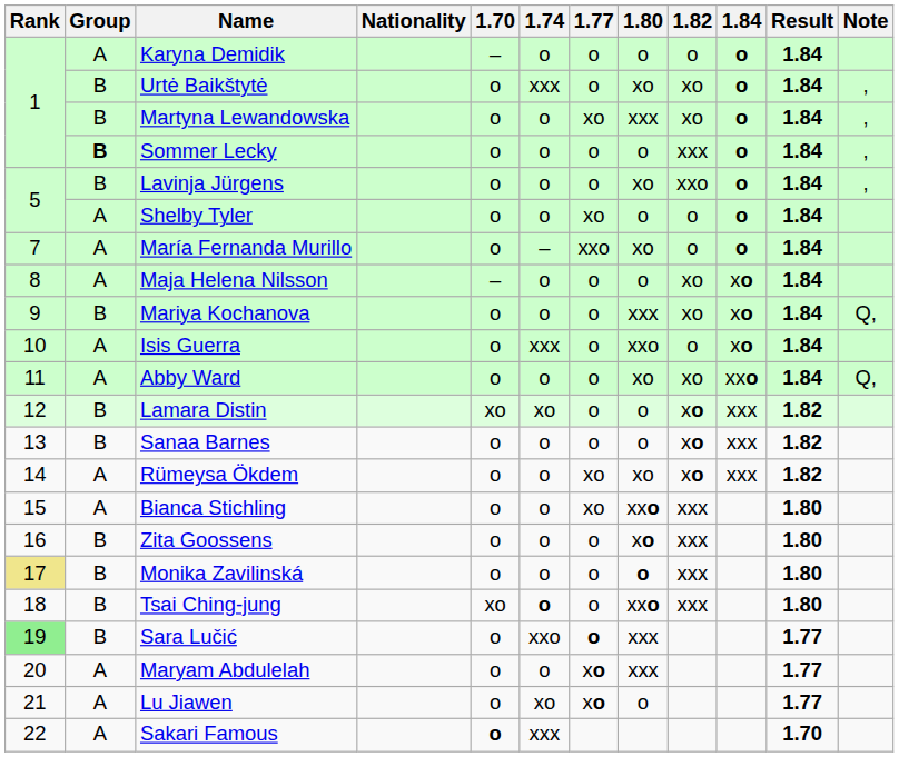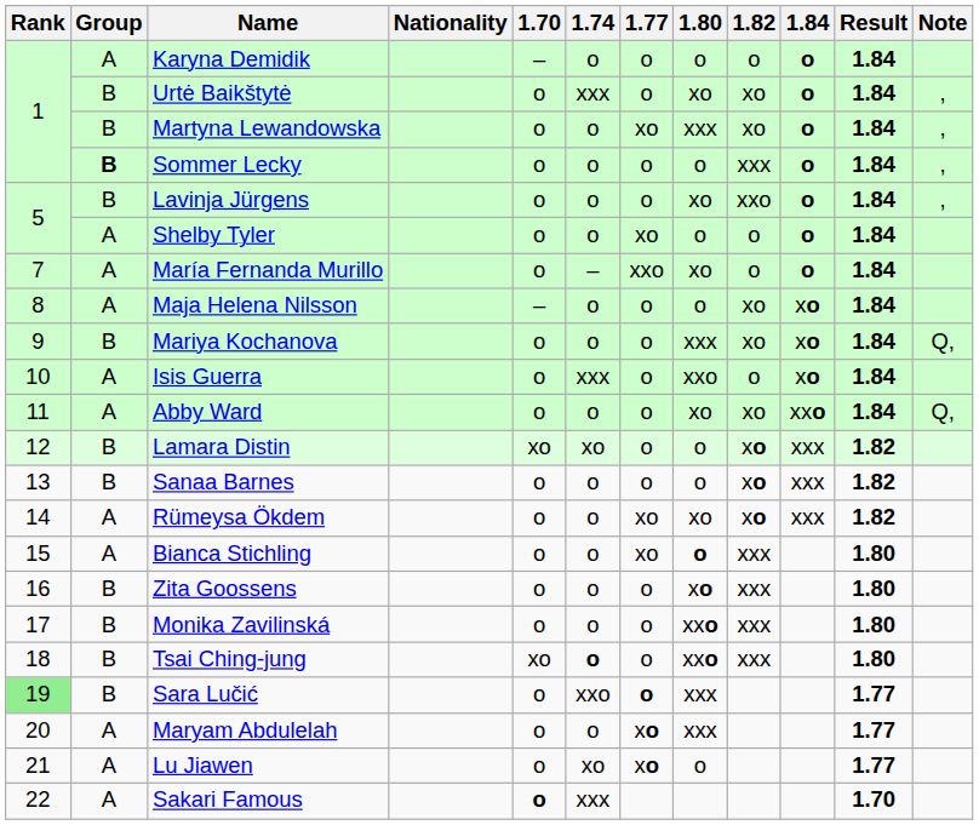 <table class="wikitable sortable" style="text-align:center">
 <tr>
 <th>Rank</th>
 <th>Group</th>
 <th>Name</th>
 <th>Nationality</th>
 <th>1.70</th>
 <th>1.74</th>
 <th>1.77</th>
 <th>1.80</th>
 <th>1.82</th>
 <th>1.84</th>
 <th>Result</th>
 <th>Note</th>
 </tr>
 <tr bgcolor=ccffcc>
 <td rowspan=4>1</td>
 <td>A</td>
 <td align=left><a href='#'>Karyna Demidik</a></td>
 <td align=left></td>
 <td>–</td>
 <td>o</td>
 <td>o</td>
 <td>o</td>
 <td>o</td>
 <td><strong>o</strong></td>
 <td><strong>1.84</strong></td>
 <td></td>
 </tr>
 <tr bgcolor=ccffcc>
 <td>B</td>
 <td align=left><a href='#'>Urtė Baikštytė</a></td>
 <td align=left></td>
 <td>o</td>
 <td>xxx</td>
 <td>o</td>
 <td>xo</td>
 <td>xo</td>
 <td><strong>o</strong></td>
 <td><strong>1.84</strong></td>
 <td>, </td>
 </tr>
 <tr bgcolor=ccffcc>
 <td>B</td>
 <td align=left><a href='#'>Martyna Lewandowska</a></td>
 <td align=left></td>
 <td>o</td>
 <td>o</td>
 <td>xo</td>
 <td>xxx</td>
 <td>xo</td>
 <td><strong>o</strong></td>
 <td><strong>1.84</strong></td>
 <td>, </td>
 </tr>
 <tr bgcolor=ccffcc>
 <td><strong>B</strong></td>
 <td align=left><a href='#'>Sommer Lecky</a></td>
 <td align=left></td>
 <td>o</td>
 <td>o</td>
 <td>o</td>
 <td>o</td>
 <td>xxx</td>
 <td><strong>o</strong></td>
 <td><strong>1.84</strong></td>
 <td>, </td>
 </tr>
 <tr bgcolor=ccffcc>
 <td rowspan=2>5</td>
 <td>B</td>
 <td align=left><a href='#'>Lavinja Jürgens</a></td>
 <td align=left></td>
 <td>o</td>
 <td>o</td>
 <td>o</td>
 <td>xo</td>
 <td>xxo</td>
 <td><strong>o</strong></td>
 <td><strong>1.84</strong></td>
 <td>, </td>
 </tr>
 <tr bgcolor=ccffcc>
 <td>A</td>
 <td align=left><a href='#'>Shelby Tyler</a></td>
 <td align=left></td>
 <td>o</td>
 <td>o</td>
 <td>xo</td>
 <td>o</td>
 <td>o</td>
 <td><strong>o</strong></td>
 <td><strong>1.84</strong></td>
 <td></td>
 </tr>
 <tr bgcolor=ccffcc>
 <td>7</td>
 <td>A</td>
 <td align=left><a href='#'>María Fernanda Murillo</a></td>
 <td align=left></td>
 <td>o</td>
 <td>–</td>
 <td>xxo</td>
 <td>xo</td>
 <td>o</td>
 <td><strong>o</strong></td>
 <td><strong>1.84</strong></td>
 <td></td>
 </tr>
 <tr bgcolor=ccffcc>
 <td>8</td>
 <td>A</td>
 <td align=left><a href='#'>Maja Helena Nilsson</a></td>
 <td align=left></td>
 <td>–</td>
 <td>o</td>
 <td>o</td>
 <td>o</td>
 <td>xo</td>
 <td>x<strong>o</strong></td>
 <td><strong>1.84</strong></td>
 <td></td>
 </tr>
 <tr bgcolor=ccffcc>
 <td>9</td>
 <td>B</td>
 <td align=left><a href='#'>Mariya Kochanova</a></td>
 <td align=left></td>
 <td>o</td>
 <td>o</td>
 <td>o</td>
 <td>xxx</td>
 <td>xo</td>
 <td>x<strong>o</strong></td>
 <td><strong>1.84</strong></td>
 <td>Q, </td>
 </tr>
 <tr bgcolor=ccffcc>
 <td>10</td>
 <td>A</td>
 <td align=left><a href='#'>Isis Guerra</a></td>
 <td align=left></td>
 <td>o</td>
 <td>xxx</td>
 <td>o</td>
 <td>xxo</td>
 <td>o</td>
 <td>x<strong>o</strong></td>
 <td><strong>1.84</strong></td>
 <td></td>
 </tr>
 <tr bgcolor=ccffcc>
 <td>11</td>
 <td>A</td>
 <td align=left><a href='#'>Abby Ward</a></td>
 <td align=left></td>
 <td>o</td>
 <td>o</td>
 <td>o</td>
 <td>xo</td>
 <td>xo</td>
 <td>xx<strong>o</strong></td>
 <td><strong>1.84</strong></td>
 <td>Q, </td>
 </tr>
 <tr bgcolor=ddffdd>
 <td>12</td>
 <td>B</td>
 <td align=left><a href='#'>Lamara Distin</a></td>
 <td align=left></td>
 <td>xo</td>
 <td>xo</td>
 <td>o</td>
 <td>o</td>
 <td>x<strong>o</strong></td>
 <td>xxx</td>
 <td><strong>1.82</strong></td>
 <td></td>
 </tr>
 <tr>
 <td>13</td>
 <td>B</td>
 <td align=left><a href='#'>Sanaa Barnes</a></td>
 <td align=left></td>
 <td>o</td>
 <td>o</td>
 <td>o</td>
 <td>o</td>
 <td>x<strong>o</strong></td>
 <td>xxx</td>
 <td><strong>1.82</strong></td>
 <td></td>
 </tr>
 <tr>
 <td>14</td>
 <td>A</td>
 <td align=left><a href='#'>Rümeysa Ökdem</a></td>
 <td align=left></td>
 <td>o</td>
 <td>o</td>
 <td>xo</td>
 <td>xo</td>
 <td>x<strong>o</strong></td>
 <td>xxx</td>
 <td><strong>1.82</strong></td>
 <td></td>
 </tr>
 <tr>
 <td>15</td>
 <td>A</td>
 <td align=left><a href='#'>Bianca Stichling</a></td>
 <td align=left></td>
 <td>o</td>
 <td>o</td>
 <td>xo</td>
-<td>xx<strong>o</strong></td>
+<td><strong>o</strong></td>
 <td>xxx</td>
 <td></td>
 <td><strong>1.80</strong></td>
 <td></td>
 </tr>
 <tr>
 <td>16</td>
 <td>B</td>
 <td align=left><a href='#'>Zita Goossens</a></td>
 <td align=left></td>
 <td>o</td>
 <td>o</td>
 <td>o</td>
 <td>x<strong>o</strong></td>
 <td>xxx</td>
 <td></td>
 <td><strong>1.80</strong></td>
 <td></td>
 </tr>
 <tr>
-<td style="background: khaki;">17</td>
+<td>17</td>
 <td>B</td>
 <td align=left><a href='#'>Monika Zavilinská</a></td>
 <td align=left></td>
 <td>o</td>
 <td>o</td>
 <td>o</td>
-<td><strong>o</strong></td>
+<td>xx<strong>o</strong></td>
 <td>xxx</td>
 <td></td>
 <td><strong>1.80</strong></td>
 <td></td>
 </tr>
 <tr>
 <td>18</td>
 <td>B</td>
 <td align=left><a href='#'>Tsai Ching-jung</a></td>
 <td align=left></td>
 <td>xo</td>
 <td><strong>o</strong></td>
 <td>o</td>
 <td>xx<strong>o</strong></td>
 <td>xxx</td>
 <td></td>
 <td><strong>1.80</strong></td>
 <td></td>
 </tr>
 <tr>
 <td style="background: lightgreen;">19</td>
 <td>B</td>
 <td align=left><a href='#'>Sara Lučić</a></td>
 <td align=left></td>
 <td>o</td>
 <td>xxo</td>
 <td><strong>o</strong></td>
 <td>xxx</td>
 <td></td>
 <td></td>
 <td><strong>1.77</strong></td>
 <td></td>
 </tr>
 <tr>
 <td>20</td>
 <td>A</td>
 <td align=left><a href='#'>Maryam Abdulelah</a></td>
 <td align=left></td>
 <td>o</td>
 <td>o</td>
 <td>x<strong>o</strong></td>
 <td>xxx</td>
 <td></td>
 <td></td>
 <td><strong>1.77</strong></td>
 <td></td>
 </tr>
 <tr>
 <td>21</td>
 <td>A</td>
 <td align=left><a href='#'>Lu Jiawen</a></td>
 <td align=left></td>
 <td>o</td>
 <td>xo</td>
 <td>x<strong>o</strong></td>
 <td>o</td>
 <td></td>
 <td></td>
 <td><strong>1.77</strong></td>
 <td></td>
 </tr>
 <tr>
 <td>22</td>
 <td>A</td>
 <td align=left><a href='#'>Sakari Famous</a></td>
 <td align=left></td>
 <td><strong>o</strong></td>
 <td>xxx</td>
 <td></td>
 <td></td>
 <td></td>
 <td></td>
 <td><strong>1.70</strong></td>
 <td></td>
 </tr>
 </table>
